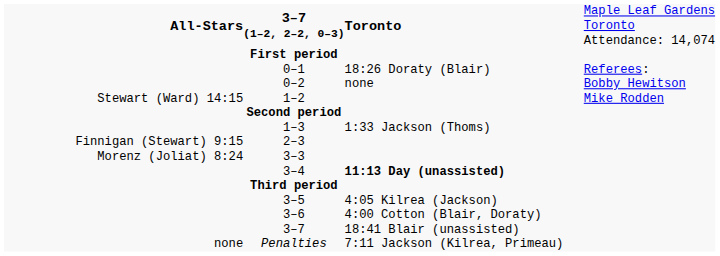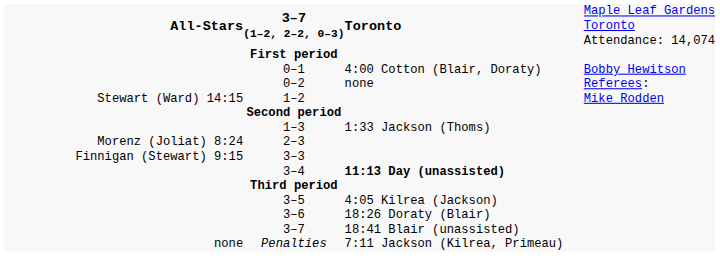 <table cellpadding=0 cellspacing=0 border=0 style="background-color:#F8F8F8">
 <tr>
 <td></td>
 <td align=right width="230"><strong>All-Stars</strong></td>
 <td align=center><strong>3–7 <br><small>(1–2, 2–2, 0–3)</small></strong></td>
 <td width="230"><strong>Toronto</strong></td>
 <td style=font-size:90%><a href='#'>Maple Leaf Gardens</a><br><a href='#'>Toronto</a><br>Attendance: 14,074</td>
 </tr>
 <tr style=font-size:90%>
 <td></td>
 <td></td>
 <td align=center><strong>First period</strong></td>
 </tr>
 <tr style=font-size:90%>
 <td></td>
 <td align=right></td>
 <td align=center>0–1</td>
-<td>18:26 Doraty (Blair)</td>
-<td><a href='#'>Referees</a>:</td>
+<td>4:00 Cotton (Blair, Doraty)</td>
+<td><a href='#'>Bobby Hewitson</a></td>
 </tr>
 <tr style=font-size:90%>
 <td></td>
 <td align=right></td>
 <td align=center>0–2</td>
 <td>none</td>
-<td><a href='#'>Bobby Hewitson</a></td>
+<td><a href='#'>Referees</a>:</td>
 </tr>
 <tr style=font-size:90%>
 <td></td>
 <td align=right>Stewart (Ward) 14:15</td>
 <td align=center>1–2</td>
 <td></td>
 <td><a href='#'>Mike Rodden</a></td>
 </tr>
 <tr style=font-size:90%>
 <td></td>
 <td></td>
 <td align=center><strong>Second period</strong></td>
 <td></td>
 <td></td>
 </tr>
 <tr style=font-size:90%>
 <td></td>
 <td align=right></td>
 <td align=center>1–3</td>
 <td>1:33 Jackson (Thoms)</td>
 <td></td>
 </tr>
 <tr style=font-size:90%>
 <td></td>
-<td align=right>Finnigan (Stewart) 9:15</td>
+<td align=right>Morenz (Joliat) 8:24</td>
 <td align=center>2–3</td>
 <td></td>
 <td></td>
 </tr>
 <tr style=font-size:90%>
 <td></td>
-<td align=right>Morenz (Joliat) 8:24</td>
+<td align=right>Finnigan (Stewart) 9:15</td>
 <td align=center>3–3</td>
 <td></td>
 <td></td>
 </tr>
 <tr style=font-size:90%>
 <td></td>
 <td align=right></td>
 <td align=center>3–4</td>
 <td><strong>11:13 Day (unassisted)</strong></td>
 <td></td>
 </tr>
 <tr style=font-size:90%>
 <td></td>
 <td></td>
 <td align=center><strong>Third period</strong></td>
 <td></td>
 <td></td>
 </tr>
 <tr style=font-size:90%>
 <td></td>
 <td align=right></td>
 <td align=center>3–5</td>
 <td>4:05 Kilrea (Jackson)</td>
 <td></td>
 </tr>
 <tr style=font-size:90%>
 <td></td>
 <td align=right></td>
 <td align=center>3–6</td>
-<td>4:00 Cotton (Blair, Doraty)</td>
+<td>18:26 Doraty (Blair)</td>
 <td></td>
 </tr>
 <tr style=font-size:90%>
 <td></td>
 <td align=right></td>
 <td align=center>3–7</td>
 <td>18:41 Blair (unassisted)</td>
 <td></td>
 </tr>
 <tr>
 <td></td>
 </tr>
 <tr style=font-size:90%>
 <td></td>
 <td align=right>none</td>
 <td align=center><em>Penalties</em></td>
 <td>7:11 Jackson (Kilrea, Primeau)</td>
 <td></td>
 </tr>
 </table>
